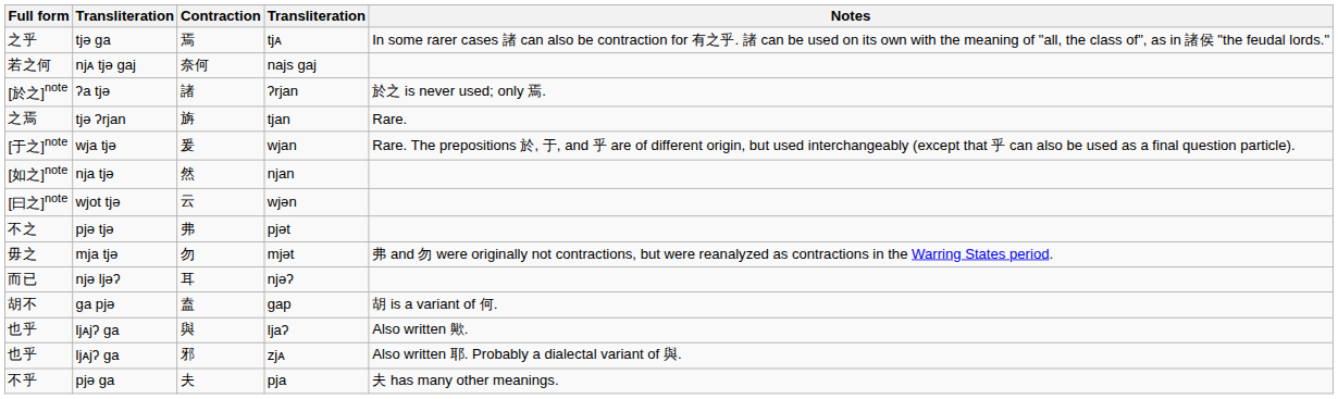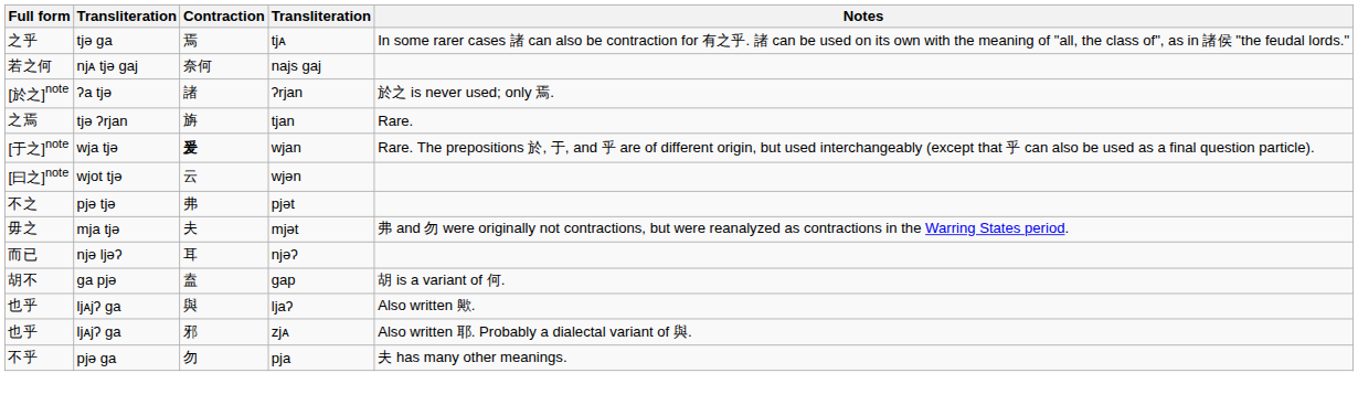 <table class="wikitable">
 <tr>
 <th>Full form</th>
 <th>Transliteration</th>
 <th>Contraction</th>
 <th>Transliteration</th>
 <th>Notes</th>
 </tr>
 <tr>
 <td>之乎</td>
 <td>tjə ga</td>
 <td>焉</td>
 <td>tjᴀ</td>
 <td>In some rarer cases 諸 can also be contraction for 有之乎. 諸 can be used on its own with the meaning of "all, the class of", as in 諸侯 "the feudal lords."</td>
 </tr>
 <tr>
 <td>若之何</td>
 <td>njᴀ tjə gaj</td>
 <td>奈何</td>
 <td>najs gaj</td>
 </tr>
 <tr>
 <td>[於之]<sup>note</sup></td>
 <td>ʔa tjə</td>
 <td>諸</td>
 <td>ʔrjan</td>
 <td>於之 is never used; only 焉.</td>
 </tr>
 <tr>
 <td>之焉</td>
 <td>tjə ʔrjan</td>
 <td>旃</td>
 <td>tjan</td>
 <td>Rare.</td>
 </tr>
 <tr>
 <td>[于之]<sup>note</sup></td>
 <td>wja tjə</td>
-<td>爰</td>
+<td><strong>爰</strong></td>
 <td>wjan</td>
 <td>Rare. The prepositions 於, 于, and 乎 are of different origin, but used interchangeably (except that 乎 can also be used as a final question particle).</td>
-</tr>
-<tr>
-<td>[如之]<sup>note</sup></td>
-<td>nja tjə</td>
-<td>然</td>
-<td>njan</td>
-<td></td>
 </tr>
 <tr>
 <td>[曰之]<sup>note</sup></td>
 <td>wjot tjə</td>
 <td>云</td>
 <td>wjən</td>
 <td></td>
 </tr>
 <tr>
 <td>不之</td>
 <td>pjə tjə</td>
 <td>弗</td>
 <td>pjət</td>
 <td></td>
 </tr>
 <tr>
 <td>毋之</td>
 <td>mja tjə</td>
-<td>勿</td>
+<td>夫</td>
 <td>mjət</td>
 <td>弗 and 勿 were originally not contractions, but were reanalyzed as contractions in the <a href='#'>Warring States period</a>.</td>
 </tr>
 <tr>
 <td>而已</td>
 <td>njə ljəʔ</td>
 <td>耳</td>
 <td>njəʔ</td>
 <td></td>
 </tr>
 <tr>
 <td>胡不</td>
 <td>ga pjə</td>
 <td>盍</td>
 <td>gap</td>
 <td>胡 is a variant of 何.</td>
 </tr>
 <tr>
 <td>也乎</td>
 <td>ljᴀjʔ ga</td>
 <td>與</td>
 <td>ljaʔ</td>
 <td>Also written 歟.</td>
 </tr>
 <tr>
 <td>也乎</td>
 <td>ljᴀjʔ ga</td>
 <td>邪</td>
 <td>zjᴀ</td>
 <td>Also written 耶. Probably a dialectal variant of 與.</td>
 </tr>
 <tr>
 <td>不乎</td>
 <td>pjə ga</td>
-<td>夫</td>
+<td>勿</td>
 <td>pja</td>
 <td>夫 has many other meanings.</td>
 </tr>
 </table>
